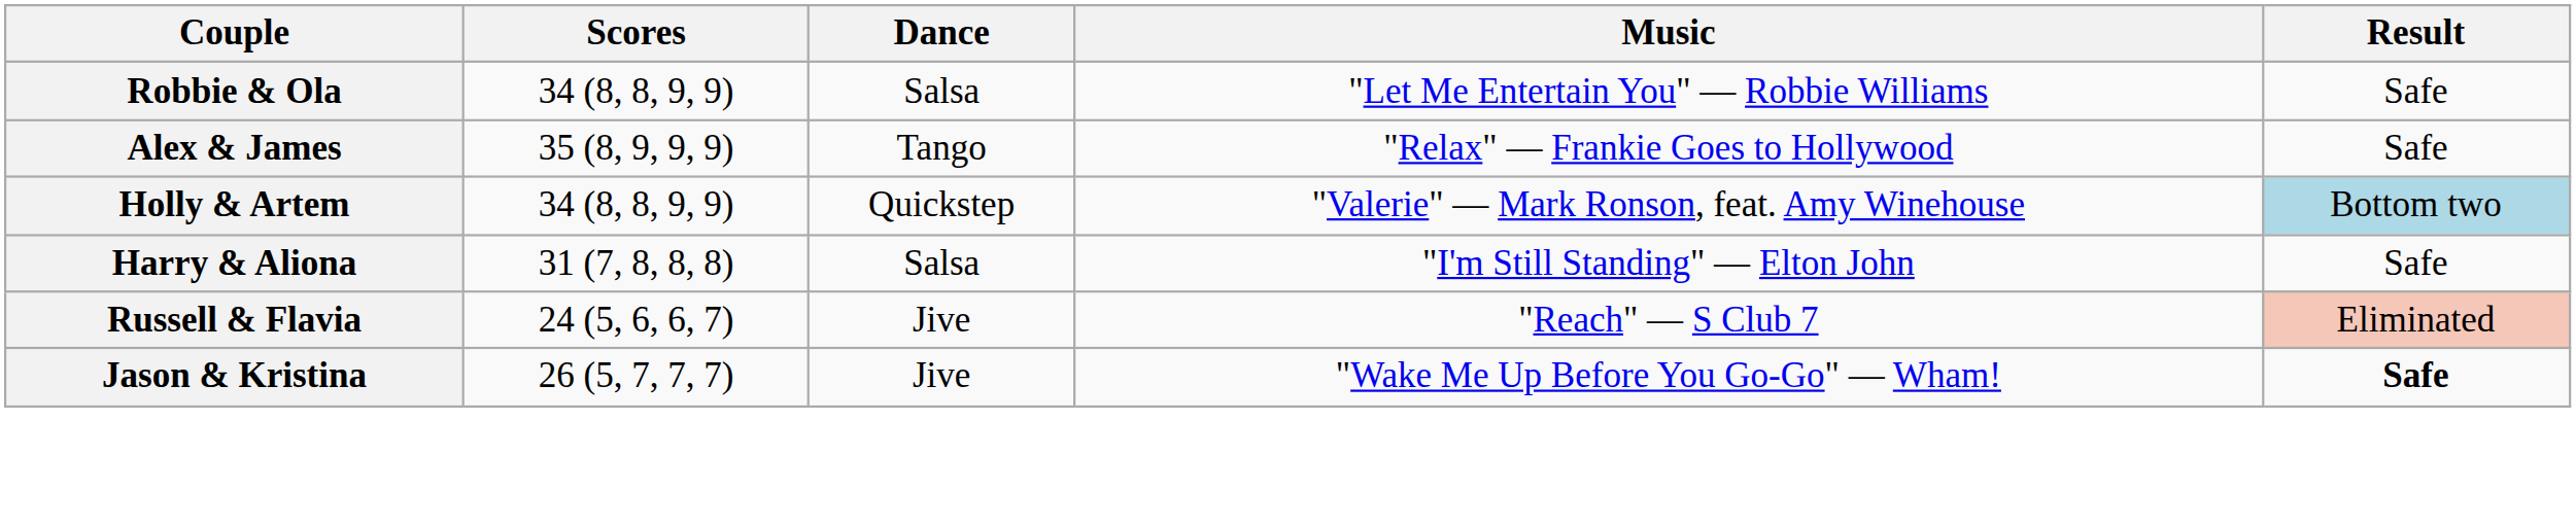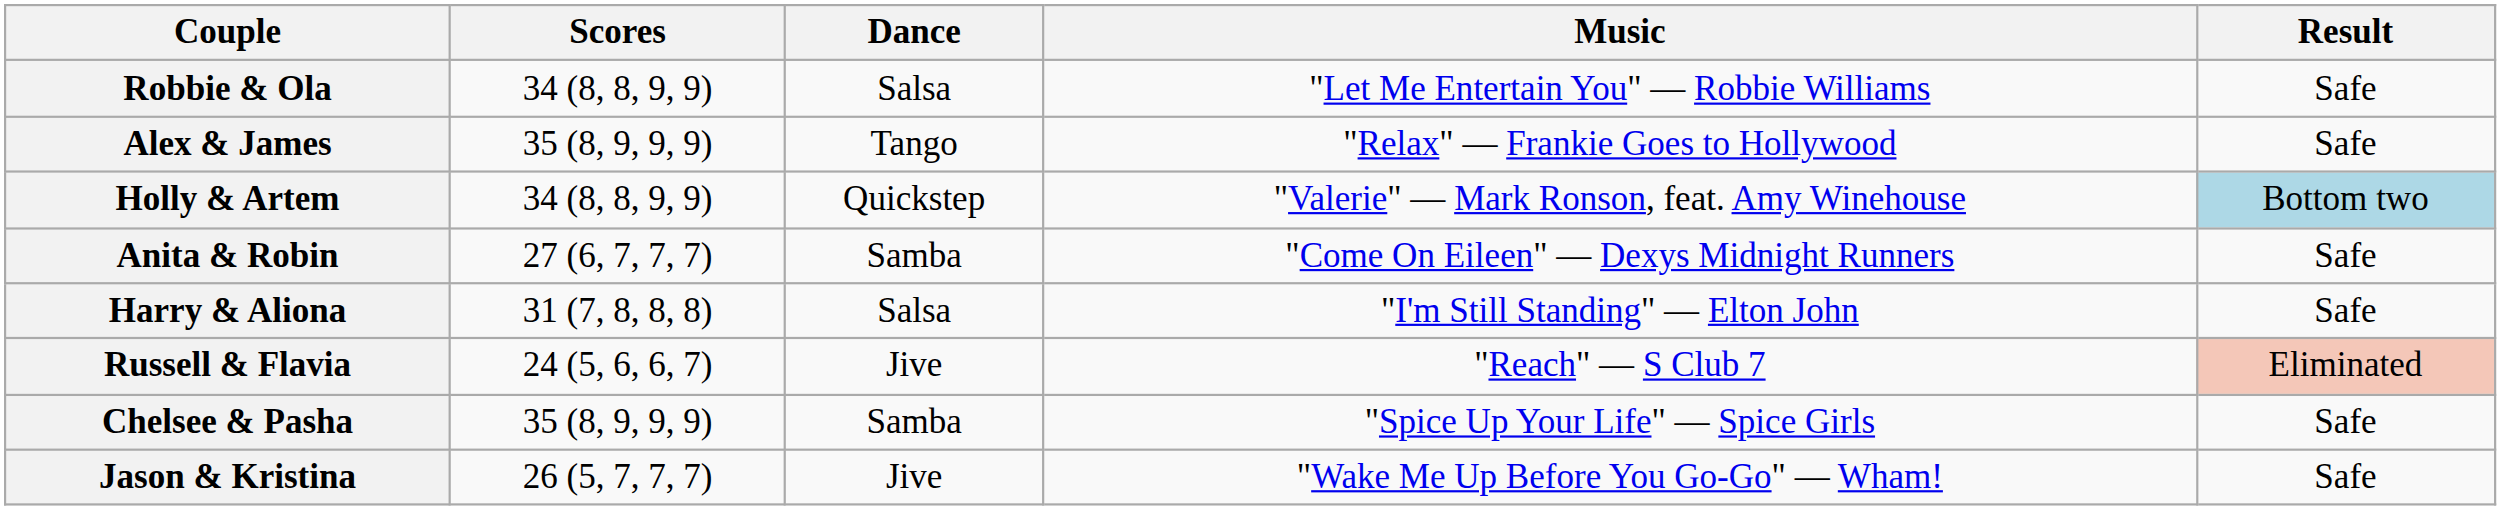 <table class="wikitable sortable" style="text-align:center; width:90%">
 <tr>
 <th scope="col">Couple</th>
 <th scope="col">Scores</th>
 <th scope="col" class="unsortable">Dance</th>
 <th scope="col" class="unsortable">Music</th>
 <th scope="col" class="unsortable">Result</th>
 </tr>
 <tr>
 <th scope="row">Robbie & Ola</th>
 <td>34 (8, 8, 9, 9)</td>
 <td>Salsa</td>
 <td>"<a href='#'>Let Me Entertain You</a>" — <a href='#'>Robbie Williams</a></td>
 <td>Safe</td>
 </tr>
 <tr>
 <th scope="row">Alex & James</th>
 <td>35 (8, 9, 9, 9)</td>
 <td>Tango</td>
 <td>"<a href='#'>Relax</a>" — <a href='#'>Frankie Goes to Hollywood</a></td>
 <td>Safe</td>
 </tr>
 <tr>
 <th scope="row">Holly & Artem</th>
 <td>34 (8, 8, 9, 9)</td>
 <td>Quickstep</td>
 <td>"<a href='#'>Valerie</a>" — <a href='#'>Mark Ronson</a>, feat. <a href='#'>Amy Winehouse</a></td>
 <td bgcolor="lightblue">Bottom two</td>
 </tr>
 <tr>
+<th scope="row">Anita & Robin</th>
+<td>27 (6, 7, 7, 7)</td>
+<td>Samba</td>
+<td>"<a href='#'>Come On Eileen</a>" — <a href='#'>Dexys Midnight Runners</a></td>
+<td>Safe</td>
+</tr>
+<tr>
 <th scope="row">Harry & Aliona</th>
 <td>31 (7, 8, 8, 8)</td>
 <td>Salsa</td>
 <td>"<a href='#'>I'm Still Standing</a>" — <a href='#'>Elton John</a></td>
 <td>Safe</td>
 </tr>
 <tr>
 <th scope="row">Russell & Flavia</th>
 <td>24 (5, 6, 6, 7)</td>
 <td>Jive</td>
 <td>"<a href='#'>Reach</a>" — <a href='#'>S Club 7</a></td>
 <td bgcolor="f4c7b8">Eliminated</td>
 </tr>
 <tr>
+<th scope="row">Chelsee & Pasha</th>
+<td>35 (8, 9, 9, 9)</td>
+<td>Samba</td>
+<td>"<a href='#'>Spice Up Your Life</a>" — <a href='#'>Spice Girls</a></td>
+<td>Safe</td>
+</tr>
+<tr>
 <th scope="row">Jason & Kristina</th>
 <td>26 (5, 7, 7, 7)</td>
 <td>Jive</td>
 <td>"<a href='#'>Wake Me Up Before You Go-Go</a>" — <a href='#'>Wham!</a></td>
-<td><strong>Safe</strong></td>
+<td>Safe</td>
 </tr>
 </table>
